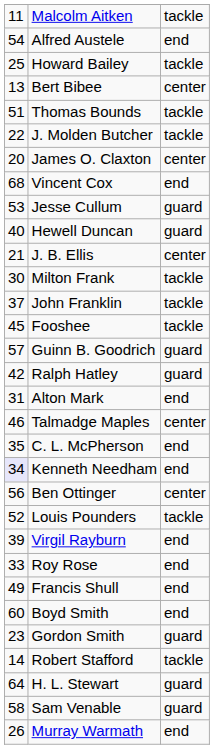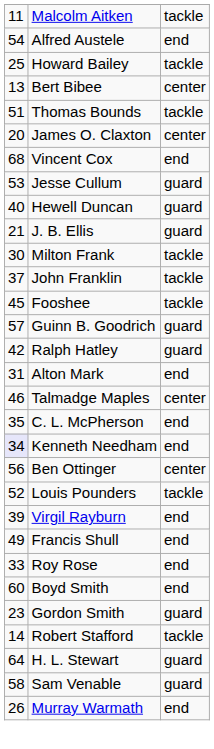 <table class="wikitable">
 <tr>
 </tr>
 <tr>
 <td>11</td>
 <td><a href='#'>Malcolm Aitken</a></td>
 <td>tackle</td>
 </tr>
 <tr>
 <td>54</td>
 <td>Alfred Austele</td>
 <td>end</td>
 </tr>
 <tr>
 <td>25</td>
 <td>Howard Bailey</td>
 <td>tackle</td>
 </tr>
 <tr>
 <td>13</td>
 <td>Bert Bibee</td>
 <td>center</td>
 </tr>
 <tr>
 <td>51</td>
 <td>Thomas Bounds</td>
 <td>tackle</td>
 </tr>
 <tr>
-<td>22</td>
-<td>J. Molden Butcher</td>
-<td>tackle</td>
-</tr>
-<tr>
 <td>20</td>
 <td>James O. Claxton</td>
 <td>center</td>
 </tr>
 <tr>
 <td>68</td>
 <td>Vincent Cox</td>
 <td>end</td>
 </tr>
 <tr>
 <td>53</td>
 <td>Jesse Cullum</td>
 <td>guard</td>
 </tr>
 <tr>
 <td>40</td>
 <td>Hewell Duncan</td>
 <td>guard</td>
 </tr>
 <tr>
 <td>21</td>
 <td>J. B. Ellis</td>
-<td>center</td>
+<td>guard</td>
 </tr>
 <tr>
 <td>30</td>
 <td>Milton Frank</td>
 <td>tackle</td>
 </tr>
 <tr>
 <td>37</td>
 <td>John Franklin</td>
 <td>tackle</td>
 </tr>
 <tr>
 <td>45</td>
 <td>Fooshee</td>
 <td>tackle</td>
 </tr>
 <tr>
 <td>57</td>
 <td>Guinn B. Goodrich</td>
 <td>guard</td>
 </tr>
 <tr>
 <td>42</td>
 <td>Ralph Hatley</td>
 <td>guard</td>
 </tr>
 <tr>
 <td>31</td>
 <td>Alton Mark</td>
 <td>end</td>
 </tr>
 <tr>
 <td>46</td>
 <td>Talmadge Maples</td>
 <td>center</td>
 </tr>
 <tr>
 <td>35</td>
 <td>C. L. McPherson</td>
 <td>end</td>
 </tr>
 <tr>
 <td style="background: lavender;">34</td>
 <td>Kenneth Needham</td>
 <td>end</td>
 </tr>
 <tr>
 <td>56</td>
 <td>Ben Ottinger</td>
 <td>center</td>
 </tr>
 <tr>
 <td>52</td>
 <td>Louis Pounders</td>
 <td>tackle</td>
 </tr>
 <tr>
 <td>39</td>
 <td><a href='#'>Virgil Rayburn</a></td>
 <td>end</td>
 </tr>
 <tr>
-<td>33</td>
-<td>Roy Rose</td>
+<td>49</td>
+<td>Francis Shull</td>
 <td>end</td>
 </tr>
 <tr>
-<td>49</td>
-<td>Francis Shull</td>
+<td>33</td>
+<td>Roy Rose</td>
 <td>end</td>
 </tr>
 <tr>
 <td>60</td>
 <td>Boyd Smith</td>
 <td>end</td>
 </tr>
 <tr>
 <td>23</td>
 <td>Gordon Smith</td>
 <td>guard</td>
 </tr>
 <tr>
 <td>14</td>
 <td>Robert Stafford</td>
 <td>tackle</td>
 </tr>
 <tr>
 <td>64</td>
 <td>H. L. Stewart</td>
 <td>guard</td>
 </tr>
 <tr>
 <td>58</td>
 <td>Sam Venable</td>
 <td>guard</td>
 </tr>
 <tr>
 <td>26</td>
 <td><a href='#'>Murray Warmath</a></td>
 <td>end</td>
 </tr>
 </table>
